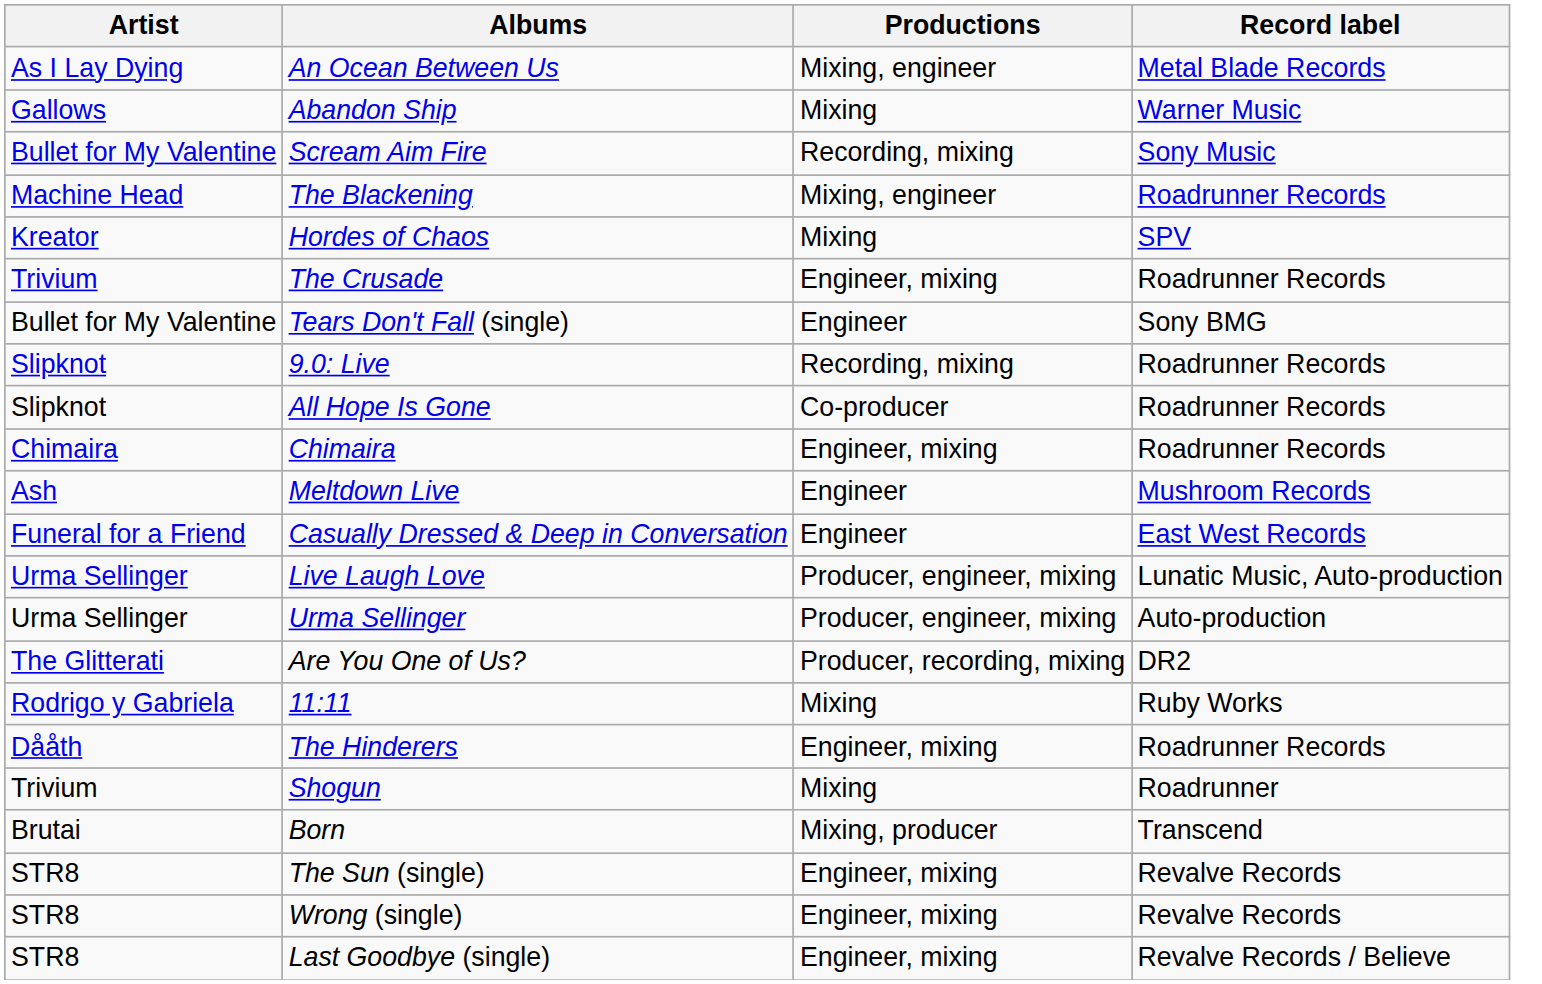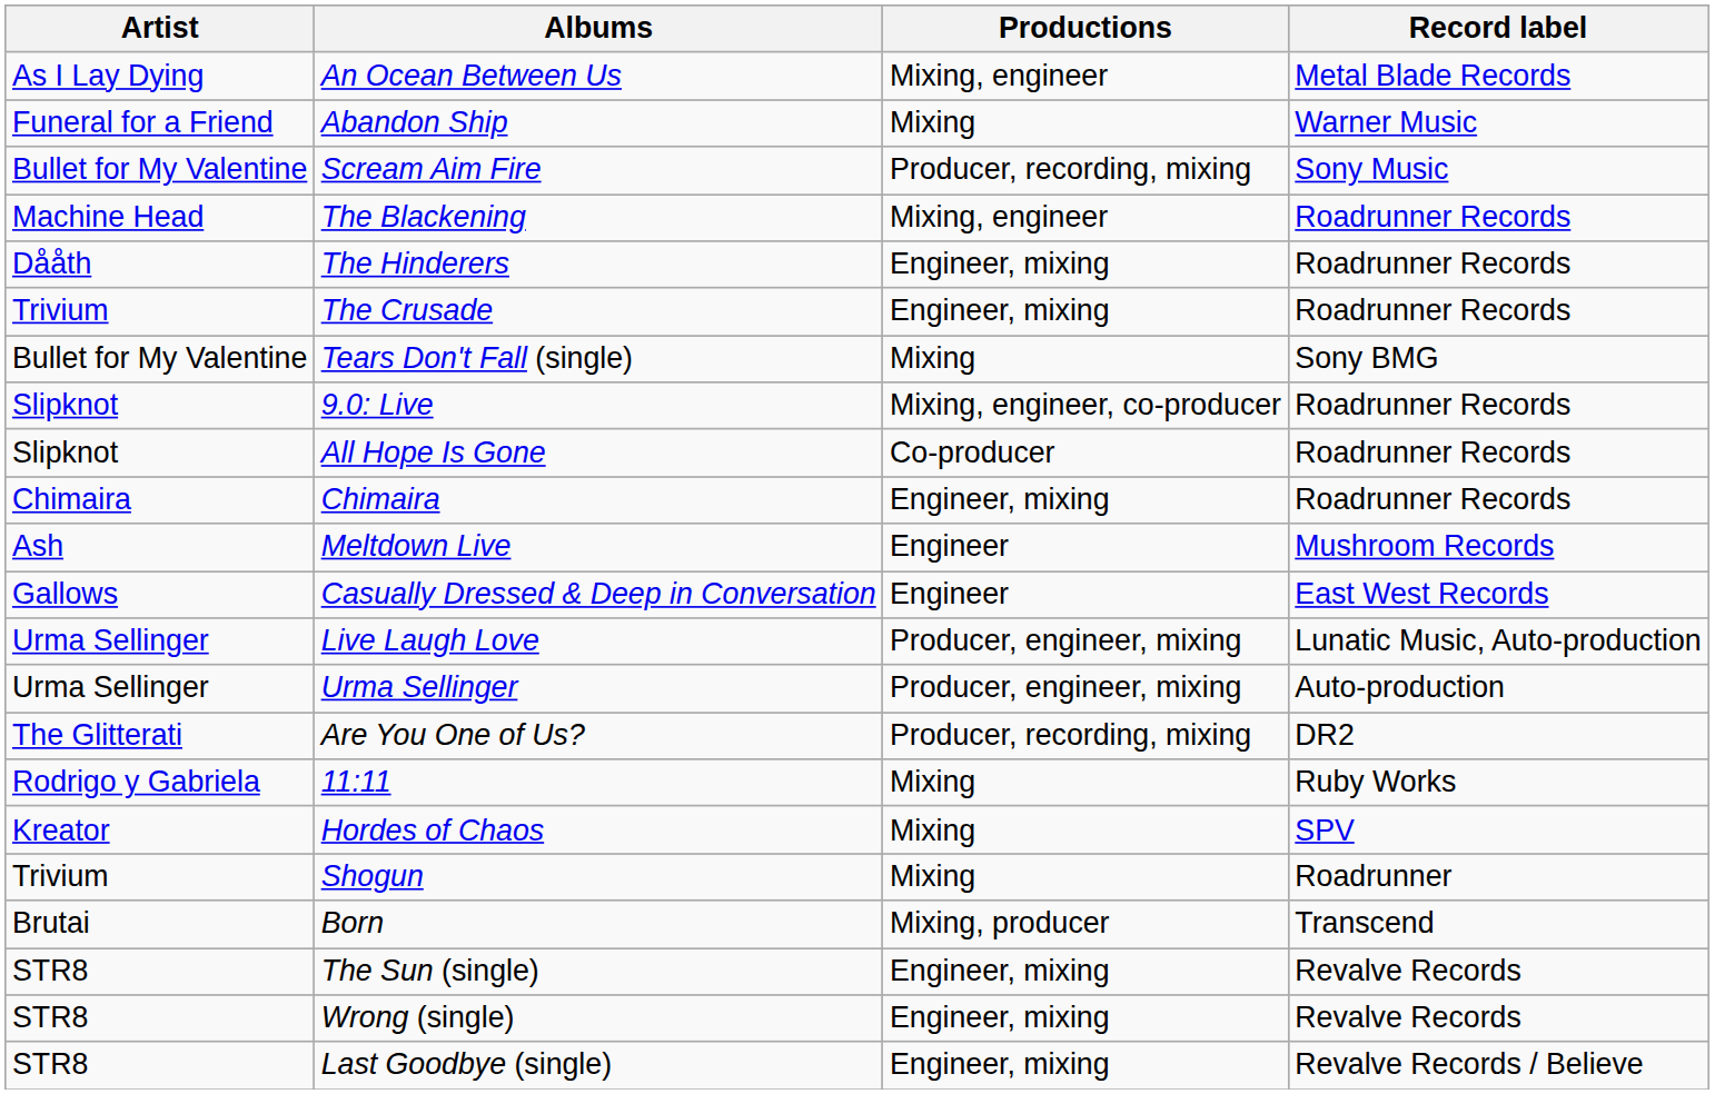 <table class="wikitable">
 <tr>
 <th>Artist</th>
 <th>Albums</th>
 <th>Productions</th>
 <th>Record label</th>
 </tr>
 <tr>
 <td><a href='#'>As I Lay Dying</a></td>
 <td><em><a href='#'>An Ocean Between Us</a></em></td>
 <td>Mixing, engineer</td>
 <td><a href='#'>Metal Blade Records</a></td>
 </tr>
 <tr>
-<td><a href='#'>Gallows</a></td>
+<td><a href='#'>Funeral for a Friend</a></td>
 <td><em><a href='#'>Abandon Ship</a></em></td>
 <td>Mixing</td>
 <td><a href='#'>Warner Music</a></td>
 </tr>
 <tr>
 <td><a href='#'>Bullet for My Valentine</a></td>
 <td><em><a href='#'>Scream Aim Fire</a></em></td>
-<td>Recording, mixing</td>
+<td>Producer, recording, mixing</td>
 <td><a href='#'>Sony Music</a></td>
 </tr>
 <tr>
 <td><a href='#'>Machine Head</a></td>
 <td><em><a href='#'>The Blackening</a></em></td>
 <td>Mixing, engineer</td>
 <td><a href='#'>Roadrunner Records</a></td>
 </tr>
 <tr>
-<td><a href='#'>Kreator</a></td>
-<td><em><a href='#'>Hordes of Chaos</a></em></td>
-<td>Mixing</td>
-<td><a href='#'>SPV</a></td>
+<td><a href='#'>Dååth</a></td>
+<td><em><a href='#'>The Hinderers</a></em></td>
+<td>Engineer, mixing</td>
+<td>Roadrunner Records</td>
 </tr>
 <tr>
 <td><a href='#'>Trivium</a></td>
 <td><em><a href='#'>The Crusade</a></em></td>
 <td>Engineer, mixing</td>
 <td>Roadrunner Records</td>
 </tr>
 <tr>
 <td>Bullet for My Valentine</td>
 <td><em><a href='#'>Tears Don't Fall</a></em> (single)</td>
-<td>Engineer</td>
+<td>Mixing</td>
 <td>Sony BMG</td>
 </tr>
 <tr>
 <td><a href='#'>Slipknot</a></td>
 <td><em><a href='#'>9.0: Live</a></em></td>
-<td>Recording, mixing</td>
+<td>Mixing, engineer, co-producer</td>
 <td>Roadrunner Records</td>
 </tr>
 <tr>
 <td>Slipknot</td>
 <td><em><a href='#'>All Hope Is Gone</a></em></td>
 <td>Co-producer</td>
 <td>Roadrunner Records</td>
 </tr>
 <tr>
 <td><a href='#'>Chimaira</a></td>
 <td><em><a href='#'>Chimaira</a></em></td>
 <td>Engineer, mixing</td>
 <td>Roadrunner Records</td>
 </tr>
 <tr>
 <td><a href='#'>Ash</a></td>
 <td><em><a href='#'>Meltdown Live</a></em></td>
 <td>Engineer</td>
 <td><a href='#'>Mushroom Records</a></td>
 </tr>
 <tr>
-<td><a href='#'>Funeral for a Friend</a></td>
+<td><a href='#'>Gallows</a></td>
 <td><em><a href='#'>Casually Dressed & Deep in Conversation</a></em></td>
 <td>Engineer</td>
 <td><a href='#'>East West Records</a></td>
 </tr>
 <tr>
 <td><a href='#'>Urma Sellinger</a></td>
 <td><em><a href='#'>Live Laugh Love</a></em></td>
 <td>Producer, engineer, mixing</td>
 <td>Lunatic Music, Auto-production</td>
 </tr>
 <tr>
 <td>Urma Sellinger</td>
 <td><em><a href='#'>Urma Sellinger</a></em></td>
 <td>Producer, engineer, mixing</td>
 <td>Auto-production</td>
 </tr>
 <tr>
 <td><a href='#'>The Glitterati</a></td>
 <td><em>Are You One of Us?</em></td>
 <td>Producer, recording, mixing</td>
 <td>DR2</td>
 </tr>
 <tr>
 <td><a href='#'>Rodrigo y Gabriela</a></td>
 <td><em><a href='#'>11:11</a></em></td>
 <td>Mixing</td>
 <td>Ruby Works</td>
 </tr>
 <tr>
-<td><a href='#'>Dååth</a></td>
-<td><em><a href='#'>The Hinderers</a></em></td>
-<td>Engineer, mixing</td>
-<td>Roadrunner Records</td>
+<td><a href='#'>Kreator</a></td>
+<td><em><a href='#'>Hordes of Chaos</a></em></td>
+<td>Mixing</td>
+<td><a href='#'>SPV</a></td>
 </tr>
 <tr>
 <td>Trivium</td>
 <td><em><a href='#'>Shogun</a></em></td>
 <td>Mixing</td>
 <td>Roadrunner</td>
 </tr>
 <tr>
 <td>Brutai</td>
 <td><em>Born</em></td>
 <td>Mixing, producer</td>
 <td>Transcend</td>
 </tr>
 <tr>
 <td>STR8</td>
 <td><em>The Sun</em> (single)</td>
 <td>Engineer, mixing</td>
 <td>Revalve Records</td>
 </tr>
 <tr>
 <td>STR8</td>
 <td><em>Wrong</em> (single)</td>
 <td>Engineer, mixing</td>
 <td>Revalve Records</td>
 </tr>
 <tr>
 <td>STR8</td>
 <td><em>Last Goodbye</em> (single)</td>
 <td>Engineer, mixing</td>
 <td>Revalve Records / Believe</td>
 </tr>
 </table>
